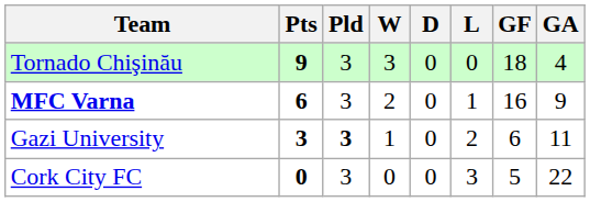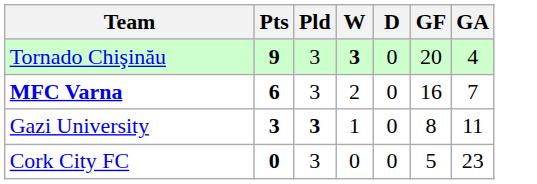 <table class="wikitable" style="text-align: center;">
 <tr>
 <th width="175">Team</th>
 <th width="20">Pts</th>
 <th width="20">Pld</th>
 <th width="20">W</th>
 <th width="20">D</th>
-<th width="20">L</th>
 <th width="20">GF</th>
 <th width="20">GA</th>
 </tr>
 <tr bgcolor="#ccffcc">
 <td align="left"> <a href='#'>Tornado Chişinău</a></td>
 <td><strong>9</strong></td>
 <td>3</td>
-<td>3</td>
+<td><strong>3</strong></td>
 <td>0</td>
-<td>0</td>
-<td>18</td>
+<td>20</td>
 <td>4</td>
 </tr>
 <tr bgcolor=ffffff>
 <td align="left"> <strong><a href='#'>MFC Varna</a></strong></td>
 <td><strong>6</strong></td>
 <td>3</td>
 <td>2</td>
 <td>0</td>
-<td>1</td>
 <td>16</td>
-<td>9</td>
+<td>7</td>
 </tr>
 <tr bgcolor=ffffff>
 <td align="left"> <a href='#'>Gazi University</a></td>
 <td><strong>3</strong></td>
 <td><strong>3</strong></td>
 <td>1</td>
 <td>0</td>
-<td>2</td>
-<td>6</td>
+<td>8</td>
 <td>11</td>
 </tr>
 <tr bgcolor=ffffff>
 <td align="left"> <a href='#'>Cork City FC</a></td>
 <td><strong>0</strong></td>
 <td>3</td>
 <td>0</td>
 <td>0</td>
-<td>3</td>
 <td>5</td>
-<td>22</td>
+<td>23</td>
 </tr>
 </table>
